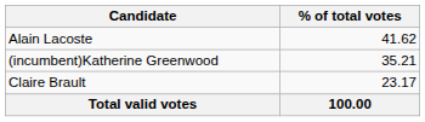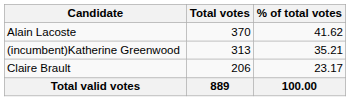 <table class="wikitable" width="475">
 <tr>
 <th align="left">Candidate</th>
+<th align="right">Total votes</th>
 <th align="right">% of total votes</th>
 </tr>
 <tr>
 <td align="left">Alain Lacoste</td>
+<td align="right">370</td>
 <td align="right">41.62</td>
 </tr>
 <tr>
 <td align="left">(incumbent)Katherine Greenwood</td>
+<td align="right">313</td>
 <td align="right">35.21</td>
 </tr>
 <tr>
 <td align="left">Claire Brault</td>
+<td align="right">206</td>
 <td align="right">23.17</td>
 </tr>
 <tr bgcolor="#EEEEEE">
 <th align="left">Total valid votes</th>
+<th align="right"><strong>889</strong></th>
 <th align="right"><strong>100.00</strong></th>
 </tr>
 </table>
